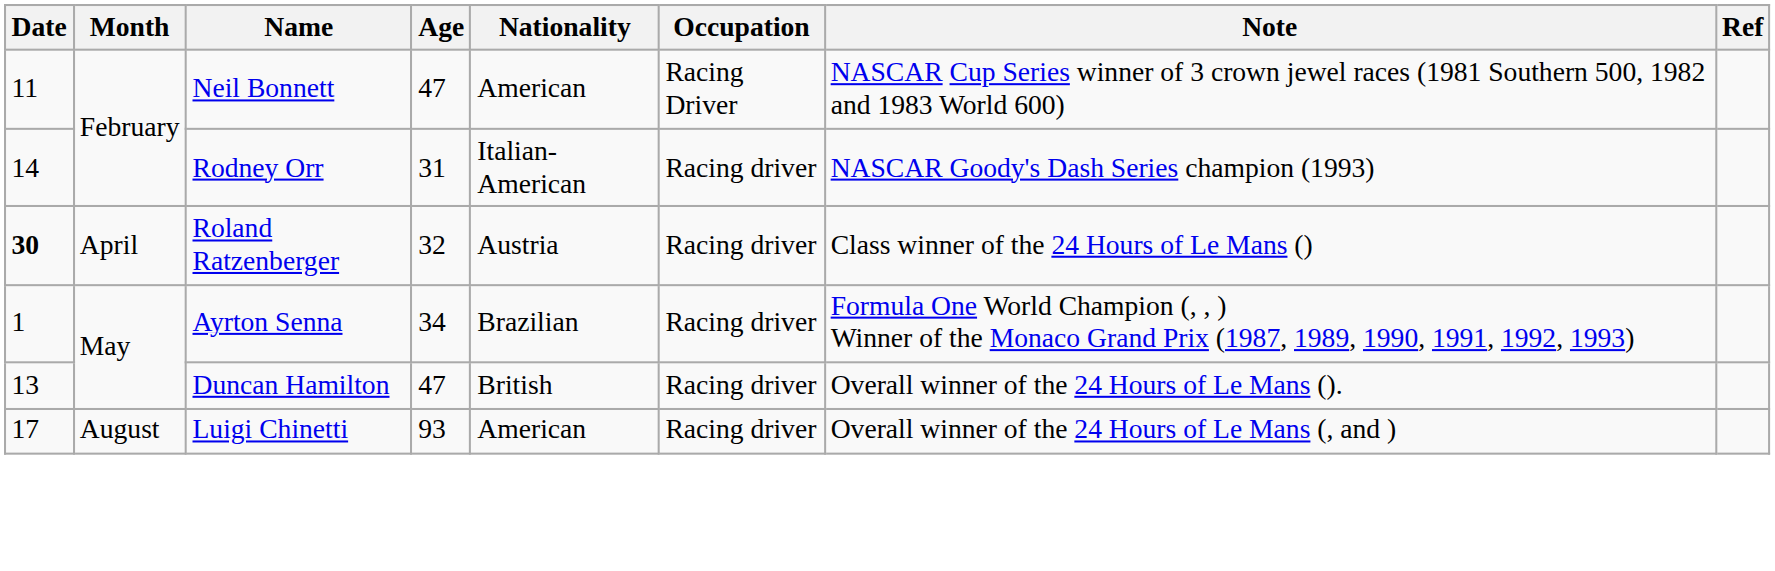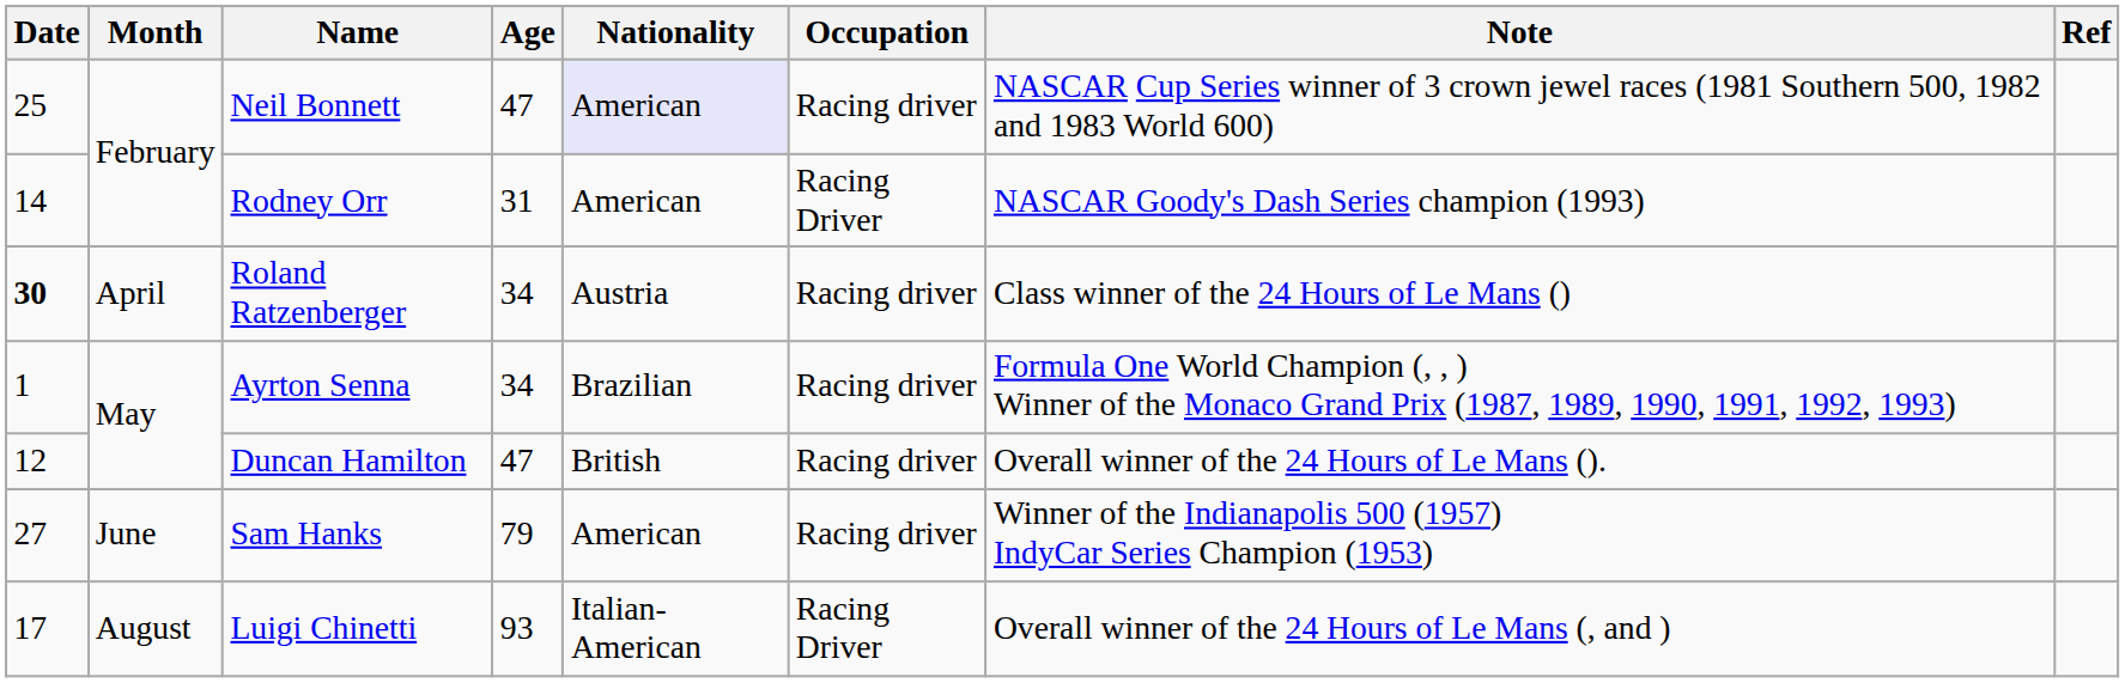 <table class="wikitable" style="font-size:85%;">
 <tr>
 <th>Date</th>
 <th>Month</th>
 <th>Name</th>
 <th>Age</th>
 <th>Nationality</th>
 <th>Occupation</th>
 <th>Note</th>
 <th>Ref</th>
 </tr>
 <tr>
-<td>11</td>
+<td>25</td>
 <td rowspan=2>February</td>
 <td><a href='#'>Neil Bonnett</a></td>
 <td>47</td>
-<td>American</td>
-<td>Racing Driver</td>
+<td style="background: lavender;">American</td>
+<td>Racing driver</td>
 <td><a href='#'>NASCAR</a> <a href='#'>Cup Series</a> winner of 3 crown jewel races (1981 Southern 500, 1982 and 1983 World 600)</td>
 <td></td>
 </tr>
 <tr>
 <td>14</td>
 <td><a href='#'>Rodney Orr</a></td>
 <td>31</td>
-<td>Italian-American</td>
-<td>Racing driver</td>
+<td>American</td>
+<td>Racing Driver</td>
 <td><a href='#'>NASCAR Goody's Dash Series</a> champion (1993)</td>
 <td></td>
 </tr>
 <tr>
 <td><strong>30</strong></td>
 <td>April</td>
 <td><a href='#'>Roland Ratzenberger</a></td>
-<td>32</td>
+<td>34</td>
 <td>Austria</td>
 <td>Racing driver</td>
 <td>Class winner of the <a href='#'>24 Hours of Le Mans</a> ()</td>
 <td></td>
 </tr>
 <tr>
 <td>1</td>
 <td rowspan=2>May</td>
 <td><a href='#'>Ayrton Senna</a></td>
 <td>34</td>
 <td>Brazilian</td>
 <td>Racing driver</td>
 <td><a href='#'>Formula One</a> World Champion (, , )<br>Winner of the <a href='#'>Monaco Grand Prix</a> (<a href='#'>1987</a>, <a href='#'>1989</a>, <a href='#'>1990</a>, <a href='#'>1991</a>, <a href='#'>1992</a>, <a href='#'>1993</a>)</td>
 <td></td>
 </tr>
 <tr>
-<td>13</td>
+<td>12</td>
 <td><a href='#'>Duncan Hamilton</a></td>
 <td>47</td>
 <td>British</td>
 <td>Racing driver</td>
 <td>Overall winner of the <a href='#'>24 Hours of Le Mans</a> ().</td>
 <td></td>
 </tr>
 <tr>
+<td>27</td>
+<td>June</td>
+<td><a href='#'>Sam Hanks</a></td>
+<td>79</td>
+<td>American</td>
+<td>Racing driver</td>
+<td>Winner of the <a href='#'>Indianapolis 500</a> (<a href='#'>1957</a>)<br><a href='#'>IndyCar Series</a> Champion (<a href='#'>1953</a>)</td>
+<td></td>
+</tr>
+<tr>
 <td>17</td>
 <td>August</td>
 <td><a href='#'>Luigi Chinetti</a></td>
 <td>93</td>
-<td>American</td>
-<td>Racing driver</td>
+<td>Italian-American</td>
+<td>Racing Driver</td>
 <td>Overall winner of the <a href='#'>24 Hours of Le Mans</a> (,  and )</td>
 <td></td>
 </tr>
 </table>
